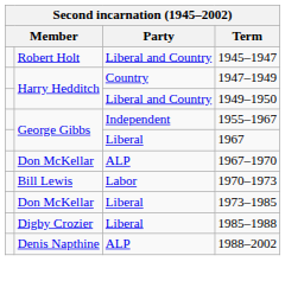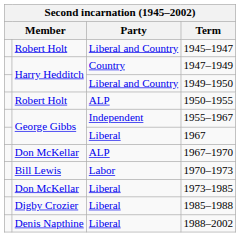 <table class="wikitable">
 <tr>
 <th colspan="4">Second incarnation (1945–2002)</th>
 </tr>
 <tr>
 <th colspan="2">Member</th>
 <th>Party</th>
 <th>Term</th>
 </tr>
 <tr>
 <td> </td>
 <td><a href='#'>Robert Holt</a></td>
 <td><a href='#'>Liberal and Country</a></td>
 <td>1945–1947</td>
 </tr>
 <tr>
 <td> </td>
 <td rowspan=2><a href='#'>Harry Hedditch</a></td>
 <td><a href='#'>Country</a></td>
 <td>1947–1949</td>
 </tr>
 <tr>
 <td> </td>
 <td><a href='#'>Liberal and Country</a></td>
 <td>1949–1950</td>
+</tr>
+<tr>
+<td> </td>
+<td><a href='#'>Robert Holt</a></td>
+<td><a href='#'>ALP</a></td>
+<td>1950–1955</td>
 </tr>
 <tr>
 <td> </td>
 <td rowspan=2><a href='#'>George Gibbs</a></td>
 <td><a href='#'>Independent</a></td>
 <td>1955–1967</td>
 </tr>
 <tr>
 <td> </td>
 <td><a href='#'>Liberal</a></td>
 <td>1967</td>
 </tr>
 <tr>
 <td> </td>
 <td><a href='#'>Don McKellar</a></td>
 <td><a href='#'>ALP</a></td>
 <td>1967–1970</td>
 </tr>
 <tr>
 <td> </td>
 <td><a href='#'>Bill Lewis</a></td>
 <td><a href='#'>Labor</a></td>
 <td>1970–1973</td>
 </tr>
 <tr>
 <td> </td>
 <td><a href='#'>Don McKellar</a></td>
 <td><a href='#'>Liberal</a></td>
 <td>1973–1985</td>
 </tr>
 <tr>
 <td> </td>
 <td><a href='#'>Digby Crozier</a></td>
 <td><a href='#'>Liberal</a></td>
 <td>1985–1988</td>
 </tr>
 <tr>
 <td> </td>
 <td><a href='#'>Denis Napthine</a></td>
-<td><a href='#'>ALP</a></td>
+<td><a href='#'>Liberal</a></td>
 <td>1988–2002</td>
 </tr>
 </table>
